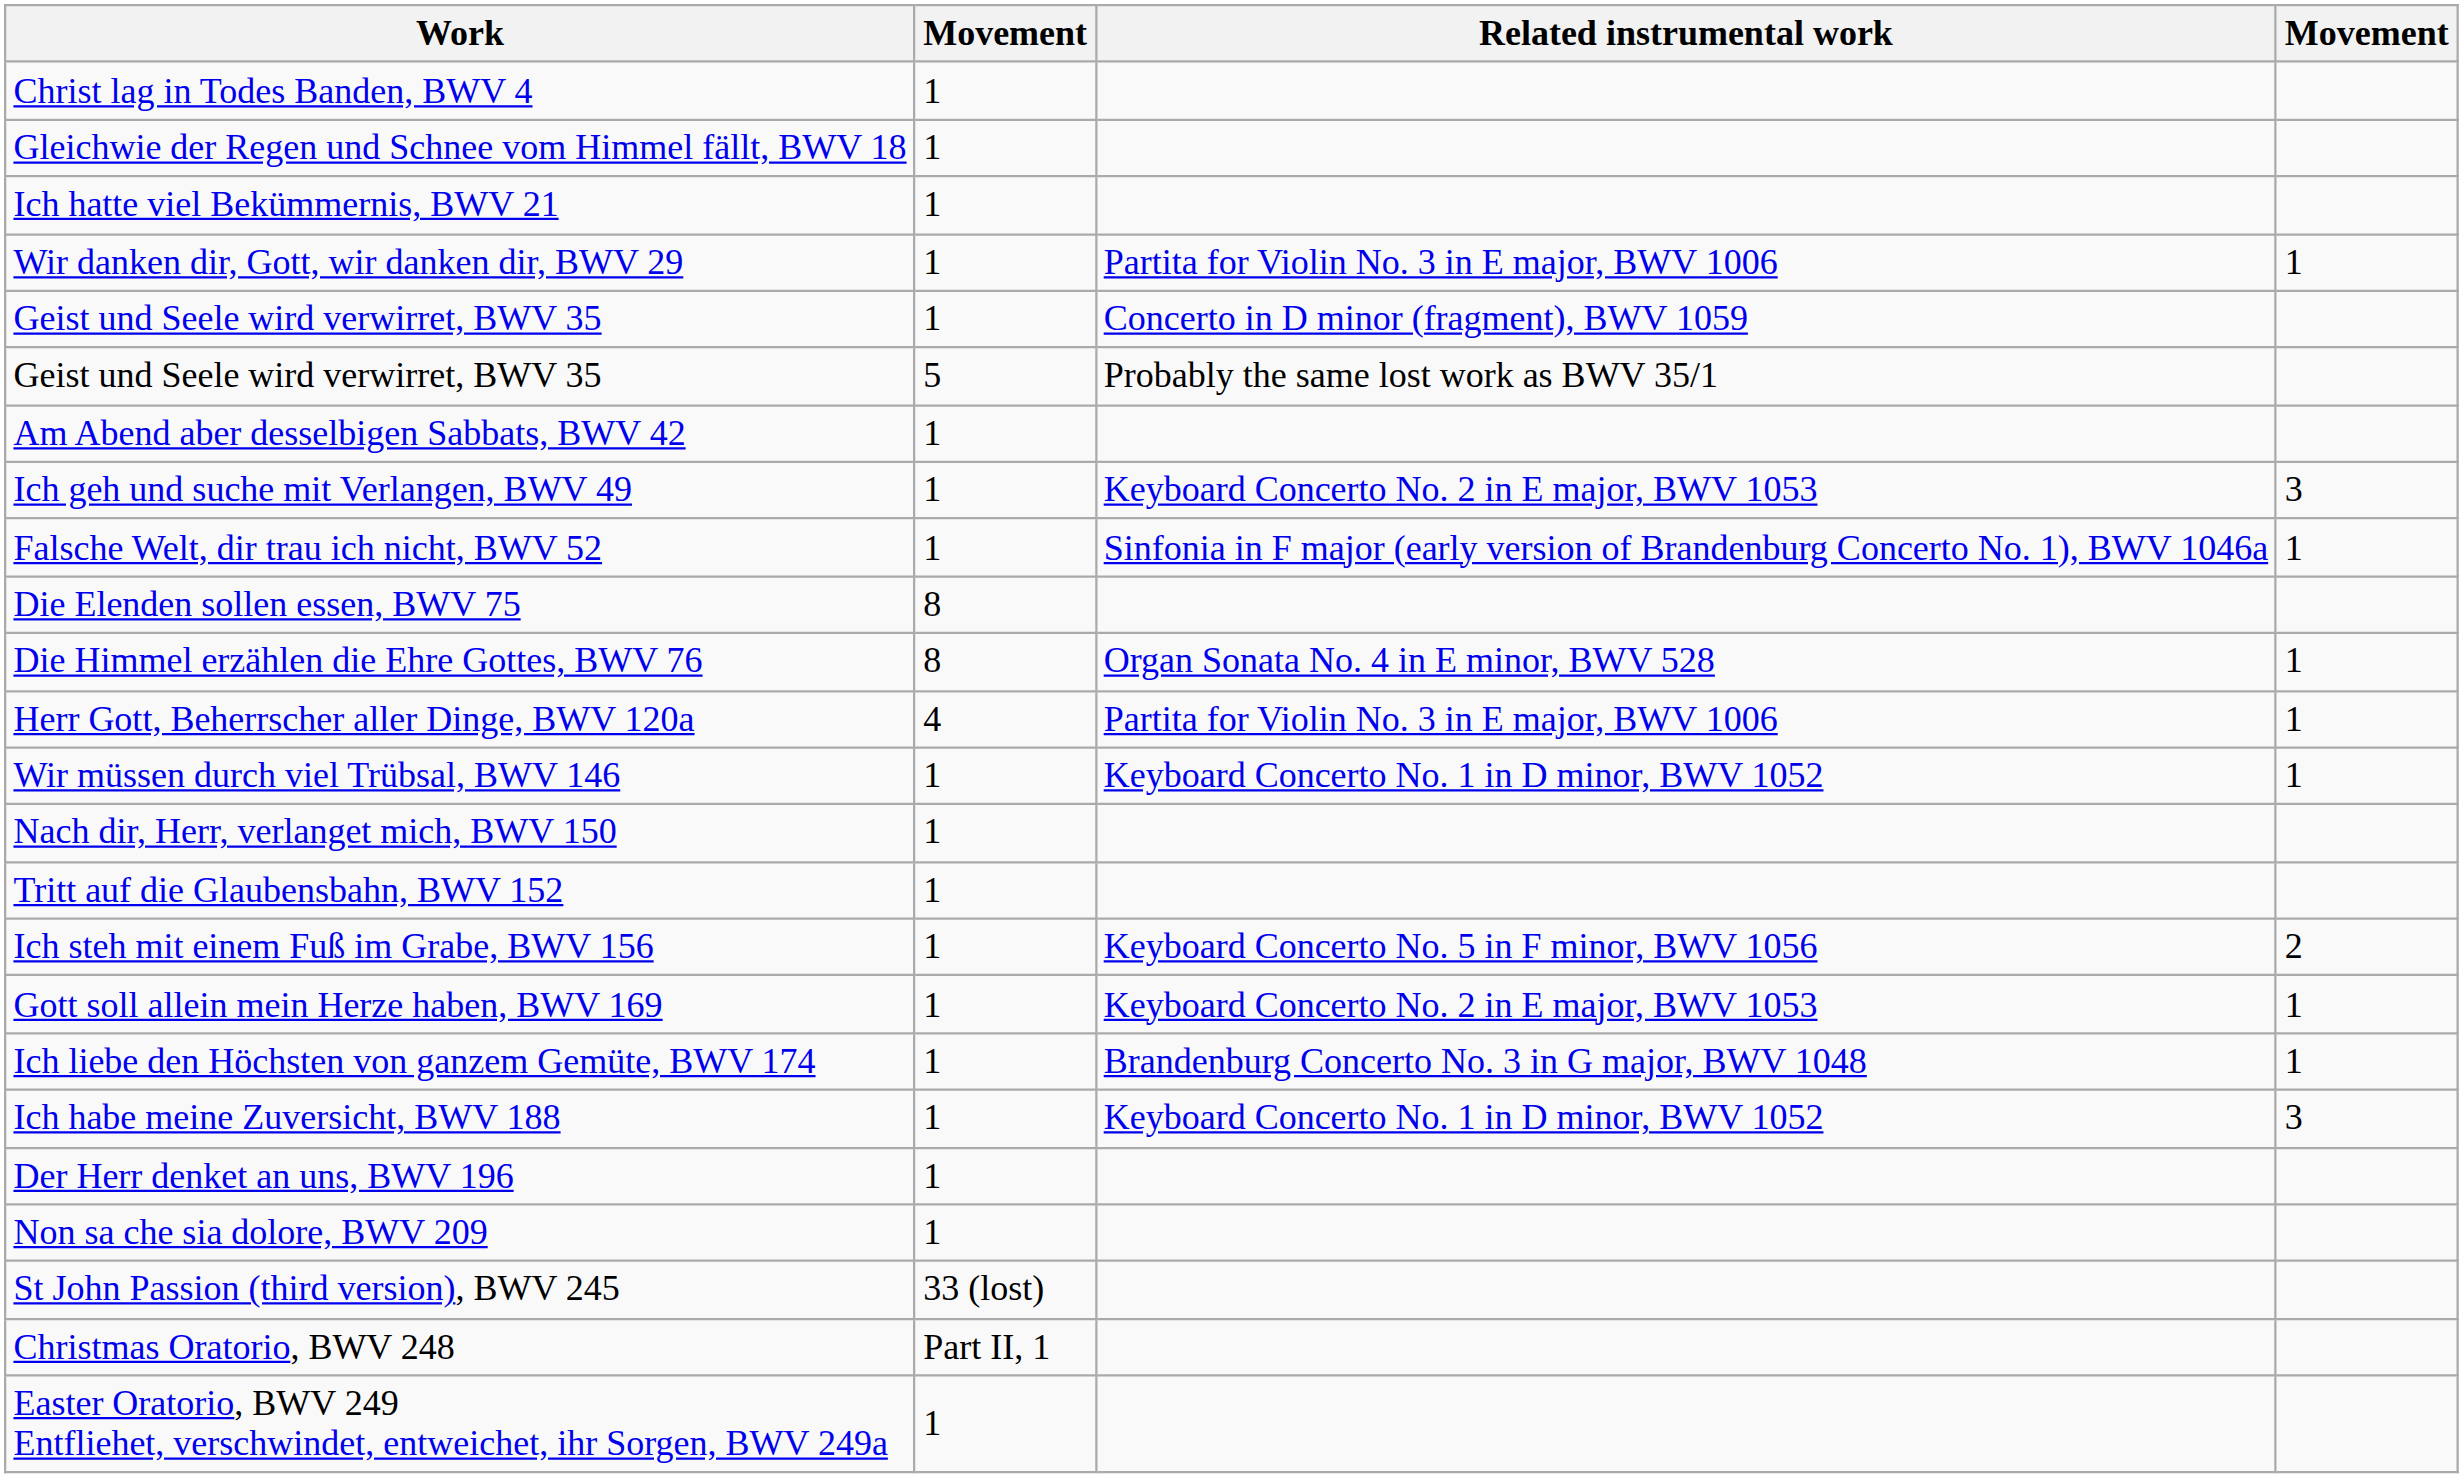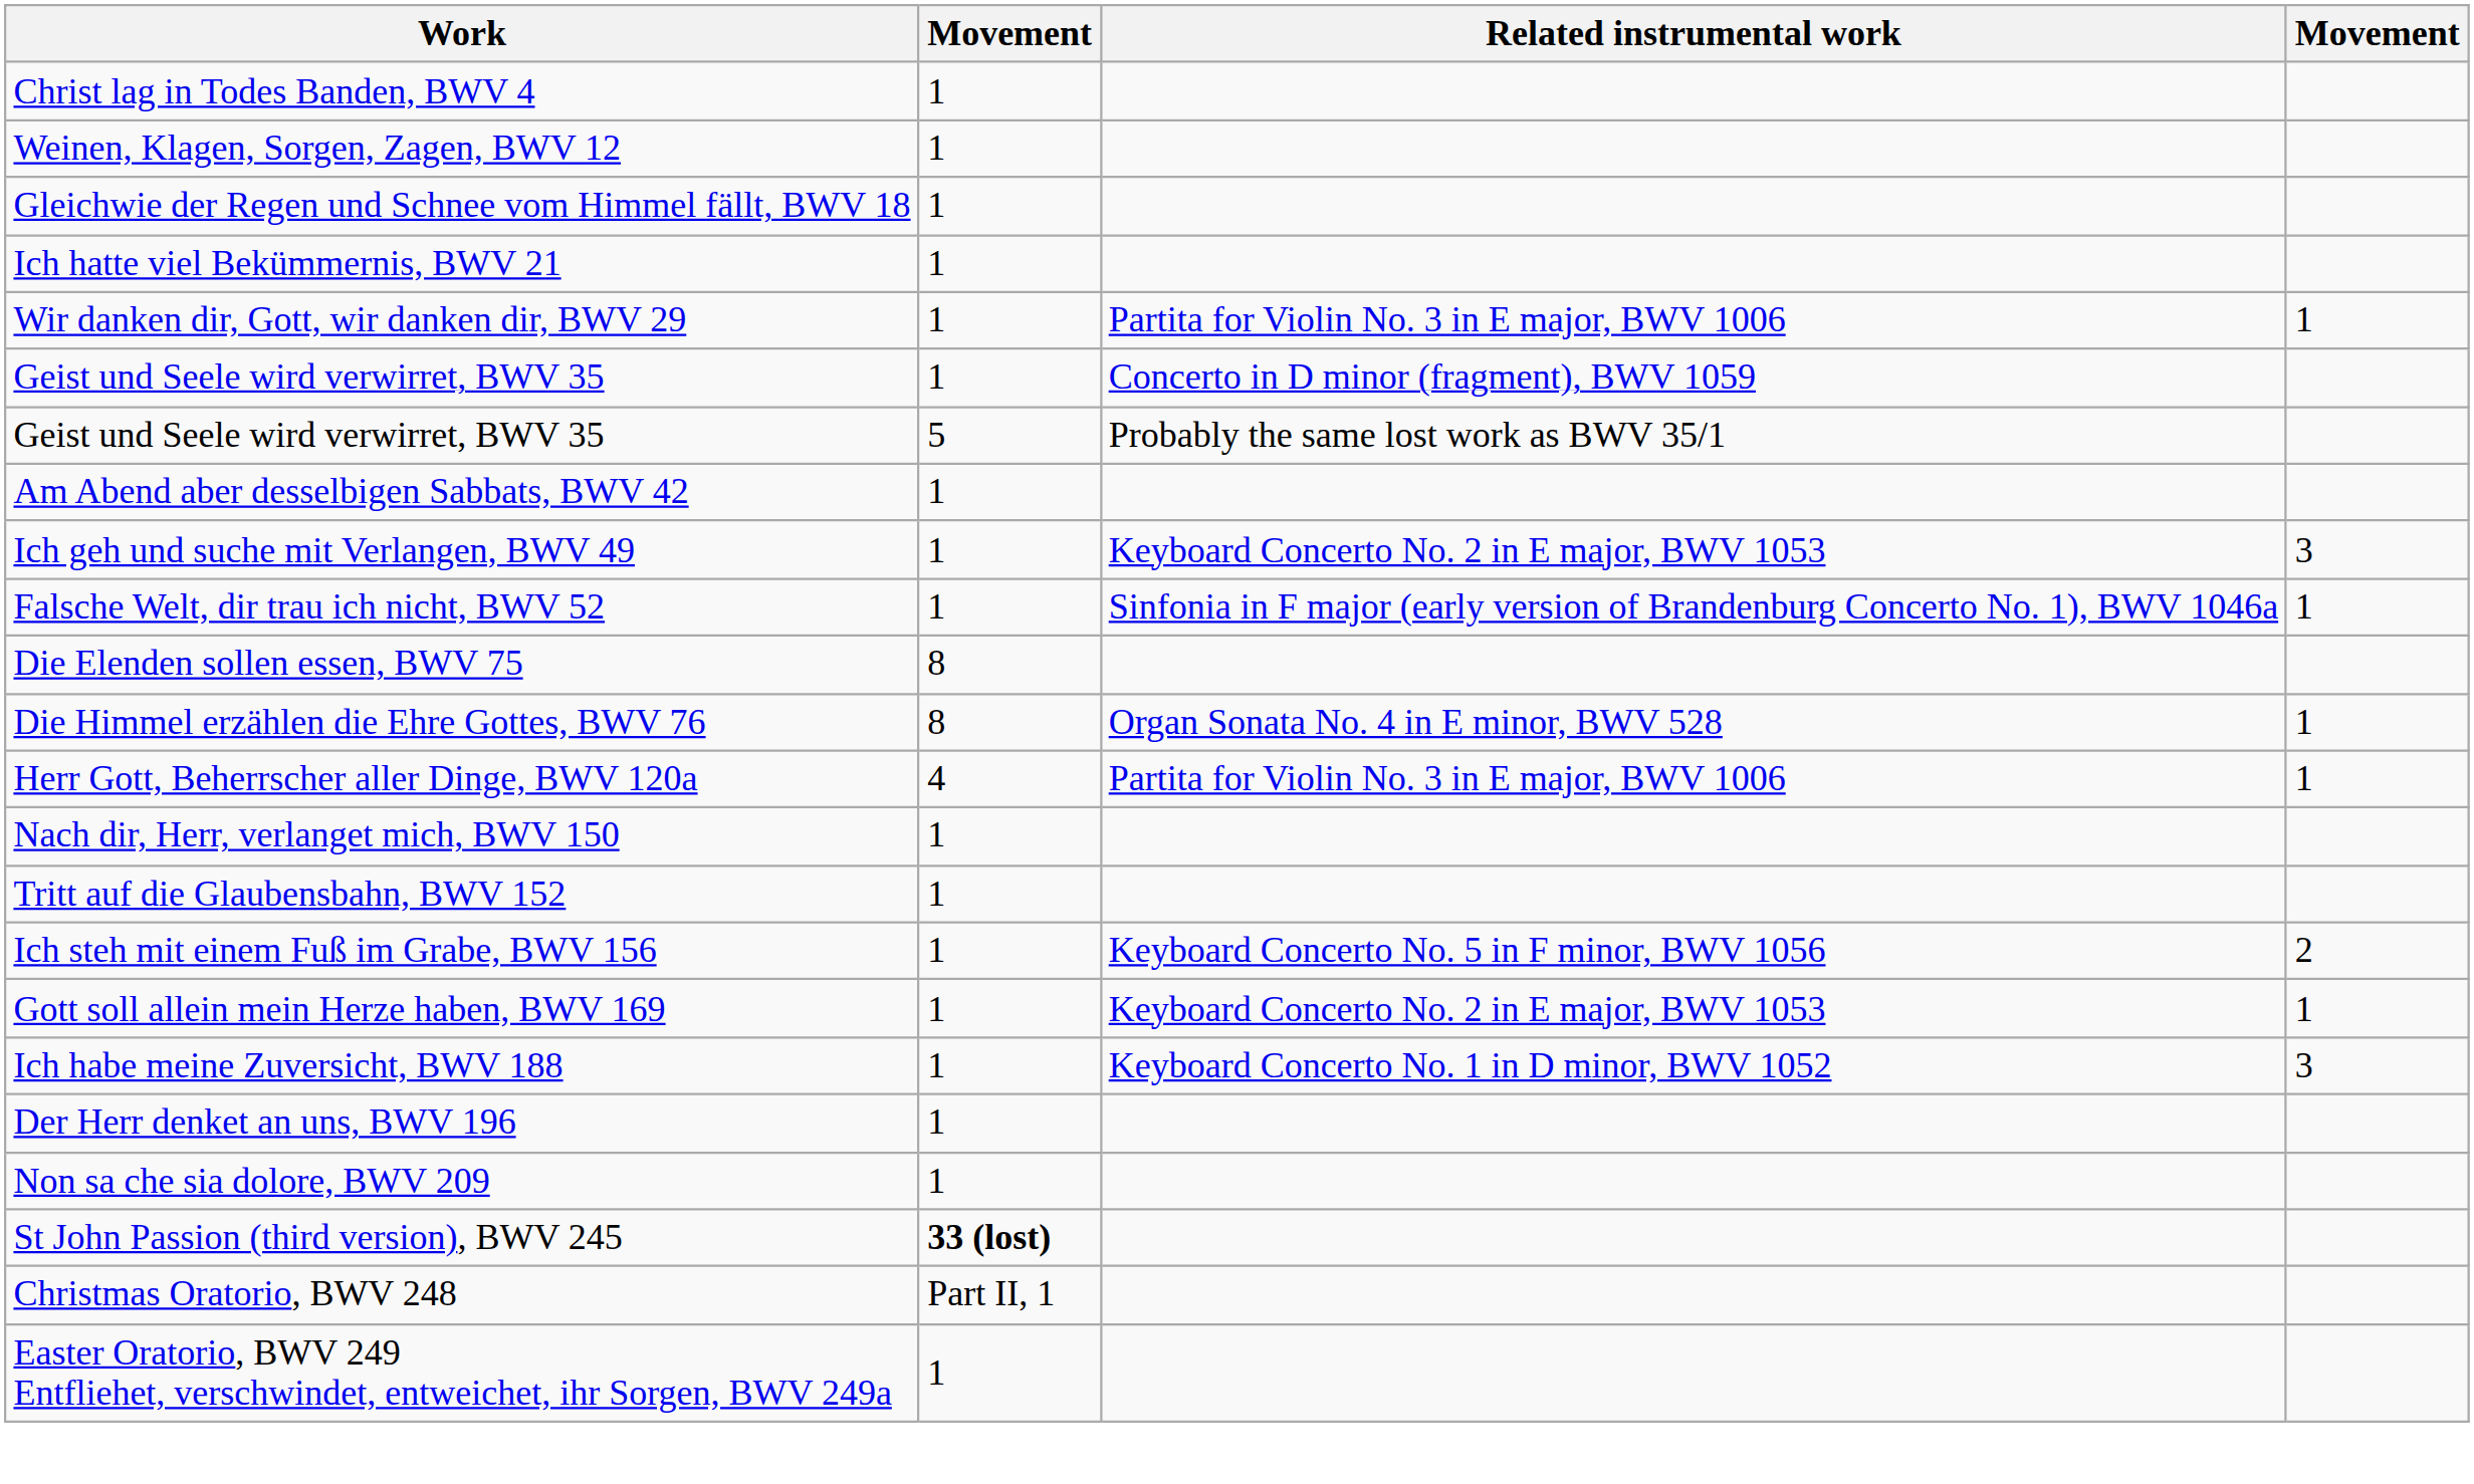 <table class="wikitable">
 <tr>
 <th>Work</th>
 <th>Movement</th>
 <th>Related instrumental work</th>
 <th>Movement</th>
 </tr>
 <tr>
 <td><a href='#'>Christ lag in Todes Banden, BWV 4</a></td>
+<td>1</td>
+<td></td>
+<td></td>
+</tr>
+<tr>
+<td><a href='#'>Weinen, Klagen, Sorgen, Zagen, BWV 12</a></td>
 <td>1</td>
 <td></td>
 <td></td>
 </tr>
 <tr>
 <td><a href='#'>Gleichwie der Regen und Schnee vom Himmel fällt, BWV 18</a></td>
 <td>1</td>
 <td></td>
 <td></td>
 </tr>
 <tr>
 <td><a href='#'>Ich hatte viel Bekümmernis, BWV 21</a></td>
 <td>1</td>
 <td></td>
 <td></td>
 </tr>
 <tr>
 <td><a href='#'>Wir danken dir, Gott, wir danken dir, BWV 29</a></td>
 <td>1</td>
 <td><a href='#'>Partita for Violin No. 3 in E major, BWV 1006</a></td>
 <td>1</td>
 </tr>
 <tr>
 <td><a href='#'>Geist und Seele wird verwirret, BWV 35</a></td>
 <td>1</td>
 <td><a href='#'>Concerto in D minor (fragment), BWV 1059</a>  </td>
 <td></td>
 </tr>
 <tr>
 <td>Geist und Seele wird verwirret, BWV 35</td>
 <td>5</td>
 <td>Probably the same lost work as BWV 35/1 </td>
 <td></td>
 </tr>
 <tr>
 <td><a href='#'>Am Abend aber desselbigen Sabbats, BWV 42</a></td>
 <td>1</td>
 <td></td>
 <td></td>
 </tr>
 <tr>
 <td><a href='#'>Ich geh und suche mit Verlangen, BWV 49</a></td>
 <td>1</td>
 <td><a href='#'>Keyboard Concerto No. 2 in E major, BWV 1053</a></td>
 <td>3</td>
 </tr>
 <tr>
 <td><a href='#'>Falsche Welt, dir trau ich nicht, BWV 52</a></td>
 <td>1</td>
 <td><a href='#'>Sinfonia in F major (early version of Brandenburg Concerto No. 1), BWV 1046a</a></td>
 <td>1</td>
 </tr>
 <tr>
 <td><a href='#'>Die Elenden sollen essen, BWV 75</a></td>
 <td>8</td>
 <td></td>
 <td></td>
 </tr>
 <tr>
 <td><a href='#'>Die Himmel erzählen die Ehre Gottes, BWV 76</a></td>
 <td>8</td>
 <td><a href='#'>Organ Sonata No. 4 in E minor, BWV 528</a></td>
 <td>1</td>
 </tr>
 <tr>
 <td><a href='#'>Herr Gott, Beherrscher aller Dinge, BWV 120a</a></td>
 <td>4</td>
 <td><a href='#'>Partita for Violin No. 3 in E major, BWV 1006</a></td>
 <td>1</td>
 </tr>
 <tr>
-<td><a href='#'>Wir müssen durch viel Trübsal, BWV 146</a></td>
-<td>1</td>
-<td><a href='#'>Keyboard Concerto No. 1 in D minor, BWV 1052</a> </td>
-<td>1</td>
-</tr>
-<tr>
 <td><a href='#'>Nach dir, Herr, verlanget mich, BWV 150</a></td>
 <td>1</td>
 <td></td>
 <td></td>
 </tr>
 <tr>
 <td><a href='#'>Tritt auf die Glaubensbahn, BWV 152</a></td>
 <td>1</td>
 <td></td>
 <td></td>
 </tr>
 <tr>
 <td><a href='#'>Ich steh mit einem Fuß im Grabe, BWV 156</a></td>
 <td>1</td>
 <td><a href='#'>Keyboard Concerto No. 5 in F minor, BWV 1056</a></td>
 <td>2</td>
 </tr>
 <tr>
 <td><a href='#'>Gott soll allein mein Herze haben, BWV 169</a></td>
 <td>1</td>
 <td><a href='#'>Keyboard Concerto No. 2 in E major, BWV 1053</a></td>
 <td>1</td>
 </tr>
 <tr>
-<td><a href='#'>Ich liebe den Höchsten von ganzem Gemüte, BWV 174</a></td>
-<td>1</td>
-<td><a href='#'>Brandenburg Concerto No. 3 in G major, BWV 1048</a></td>
-<td>1</td>
-</tr>
-<tr>
 <td><a href='#'>Ich habe meine Zuversicht, BWV 188</a></td>
 <td>1</td>
 <td><a href='#'>Keyboard Concerto No. 1 in D minor, BWV 1052</a></td>
 <td>3</td>
 </tr>
 <tr>
 <td><a href='#'>Der Herr denket an uns, BWV 196</a></td>
 <td>1</td>
 <td></td>
 <td></td>
 </tr>
 <tr>
 <td><a href='#'>Non sa che sia dolore, BWV 209</a></td>
 <td>1</td>
 <td></td>
 <td></td>
 </tr>
 <tr>
 <td><a href='#'>St John Passion (third version)</a>, BWV 245</td>
-<td>33 (lost)</td>
+<td><strong>33 (lost)</strong></td>
 <td></td>
 <td></td>
 </tr>
 <tr>
 <td><a href='#'>Christmas Oratorio</a>, BWV 248</td>
 <td>Part II, 1</td>
 <td></td>
 <td></td>
 </tr>
 <tr>
 <td><a href='#'>Easter Oratorio</a>, BWV 249<br><a href='#'>Entfliehet, verschwindet, entweichet, ihr Sorgen, BWV 249a</a></td>
 <td>1</td>
 <td></td>
 <td></td>
 </tr>
 </table>
